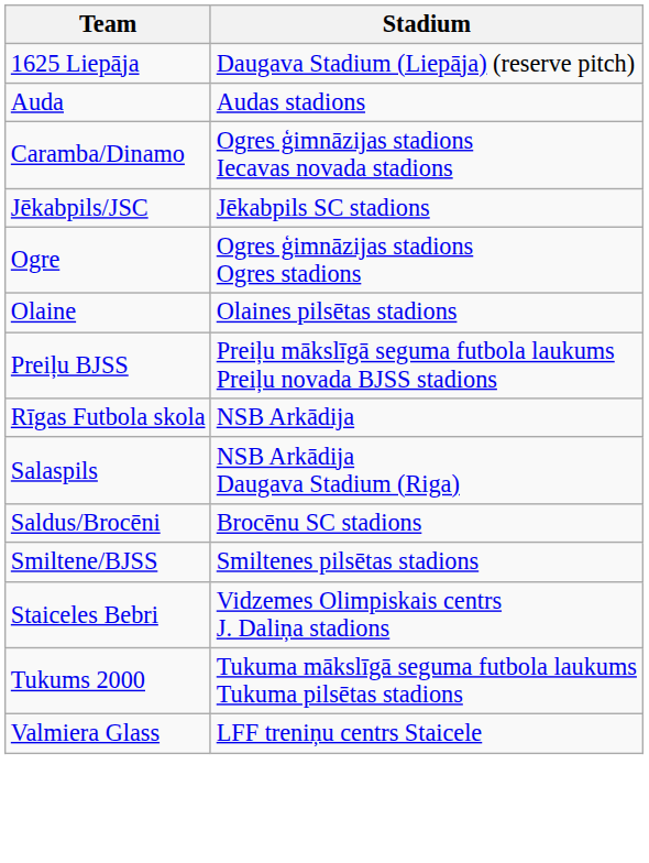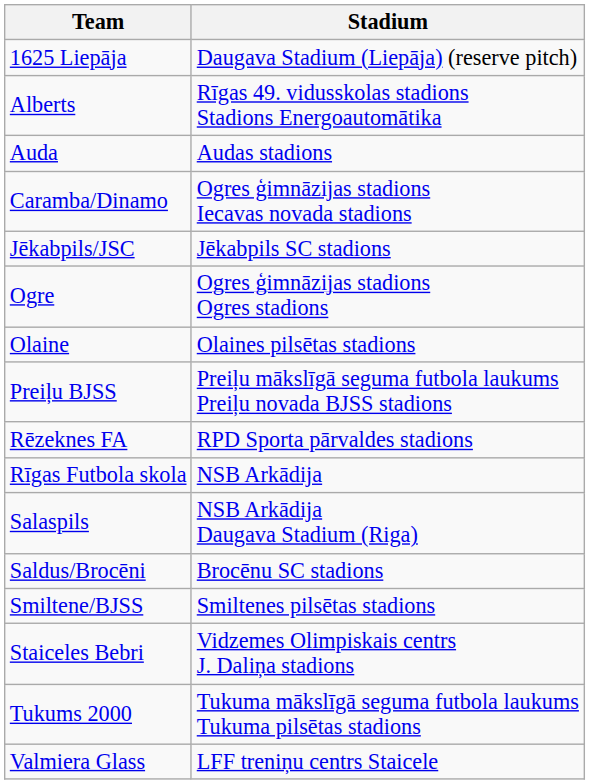 <table class="wikitable sortable">
 <tr>
 <th>Team</th>
 <th>Stadium</th>
 </tr>
 <tr>
 <td><a href='#'>1625 Liepāja</a></td>
 <td><a href='#'>Daugava Stadium (Liepāja)</a> (reserve pitch)</td>
+</tr>
+<tr>
+<td><a href='#'>Alberts</a></td>
+<td><a href='#'>Rīgas 49. vidusskolas stadions</a><br><a href='#'>Stadions Energoautomātika</a></td>
 </tr>
 <tr>
 <td><a href='#'>Auda</a></td>
 <td><a href='#'>Audas stadions</a></td>
 </tr>
 <tr>
 <td><a href='#'>Caramba/Dinamo</a></td>
 <td><a href='#'>Ogres ģimnāzijas stadions</a><br><a href='#'>Iecavas novada stadions</a></td>
 </tr>
 <tr>
 <td><a href='#'>Jēkabpils/JSC</a></td>
 <td><a href='#'>Jēkabpils SC stadions</a></td>
 </tr>
 <tr>
 <td><a href='#'>Ogre</a></td>
 <td><a href='#'>Ogres ģimnāzijas stadions</a><br><a href='#'>Ogres stadions</a></td>
 </tr>
 <tr>
 <td><a href='#'>Olaine</a></td>
 <td><a href='#'>Olaines pilsētas stadions</a></td>
 </tr>
 <tr>
 <td><a href='#'>Preiļu BJSS</a></td>
 <td><a href='#'>Preiļu mākslīgā seguma futbola laukums</a><br><a href='#'>Preiļu novada BJSS stadions</a></td>
+</tr>
+<tr>
+<td><a href='#'>Rēzeknes FA</a></td>
+<td><a href='#'>RPD Sporta pārvaldes stadions</a></td>
 </tr>
 <tr>
 <td><a href='#'>Rīgas Futbola skola</a></td>
 <td><a href='#'>NSB Arkādija</a></td>
 </tr>
 <tr>
 <td><a href='#'>Salaspils</a></td>
 <td><a href='#'>NSB Arkādija</a><br><a href='#'>Daugava Stadium (Riga)</a></td>
 </tr>
 <tr>
 <td><a href='#'>Saldus/Brocēni</a></td>
 <td><a href='#'>Brocēnu SC stadions</a></td>
 </tr>
 <tr>
 <td><a href='#'>Smiltene/BJSS</a></td>
 <td><a href='#'>Smiltenes pilsētas stadions</a></td>
 </tr>
 <tr>
 <td><a href='#'>Staiceles Bebri</a></td>
 <td><a href='#'>Vidzemes Olimpiskais centrs</a><br><a href='#'>J. Daliņa stadions</a></td>
 </tr>
 <tr>
 <td><a href='#'>Tukums 2000</a></td>
 <td><a href='#'>Tukuma mākslīgā seguma futbola laukums</a><br><a href='#'>Tukuma pilsētas stadions</a></td>
 </tr>
 <tr>
 <td><a href='#'>Valmiera Glass</a></td>
 <td><a href='#'>LFF treniņu centrs Staicele</a></td>
 </tr>
 </table>
